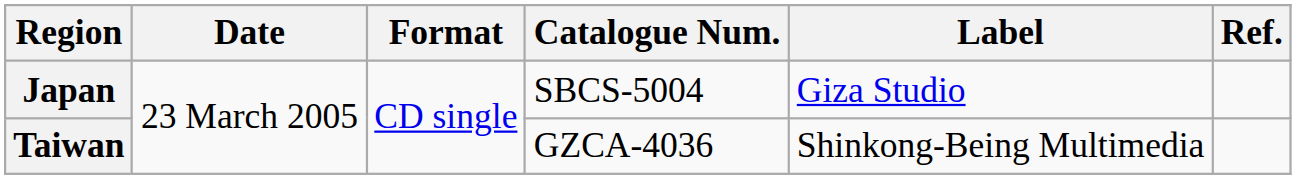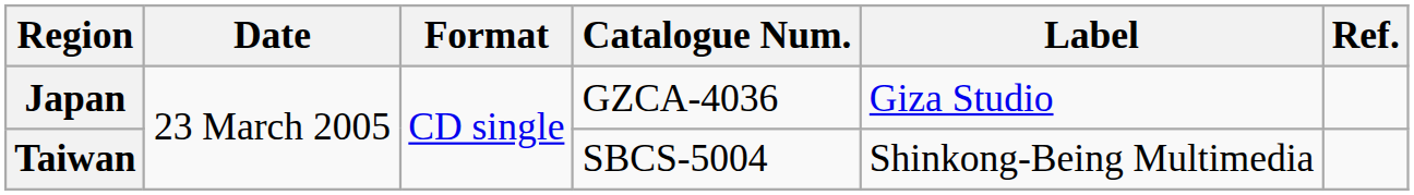 <table class="wikitable sortable plainrowheaders">
 <tr>
 <th scope="col">Region</th>
 <th scope="col">Date</th>
 <th scope="col">Format</th>
 <th scope="col">Catalogue Num.</th>
 <th scope="col">Label</th>
 <th scope="col">Ref.</th>
 </tr>
 <tr>
 <th scope="row" rowspan="1">Japan</th>
 <td rowspan="2">23 March 2005</td>
 <td rowspan="2"><a href='#'>CD single</a></td>
-<td>SBCS-5004</td>
+<td>GZCA-4036</td>
 <td rowspan="1"><a href='#'>Giza Studio</a></td>
 <td></td>
 </tr>
 <tr>
 <th scope="row">Taiwan</th>
-<td>GZCA-4036</td>
+<td>SBCS-5004</td>
 <td>Shinkong-Being Multimedia</td>
 <td></td>
 </tr>
 </table>
